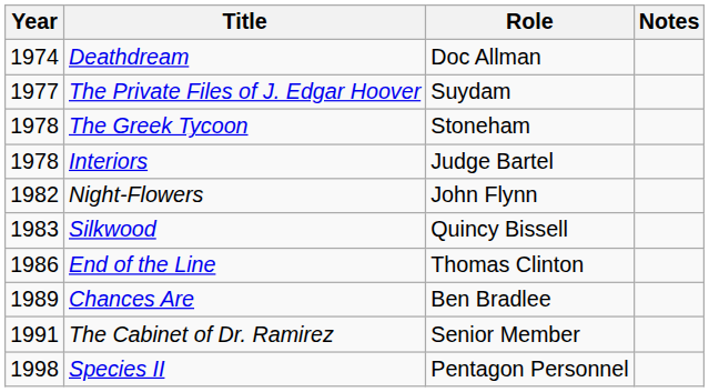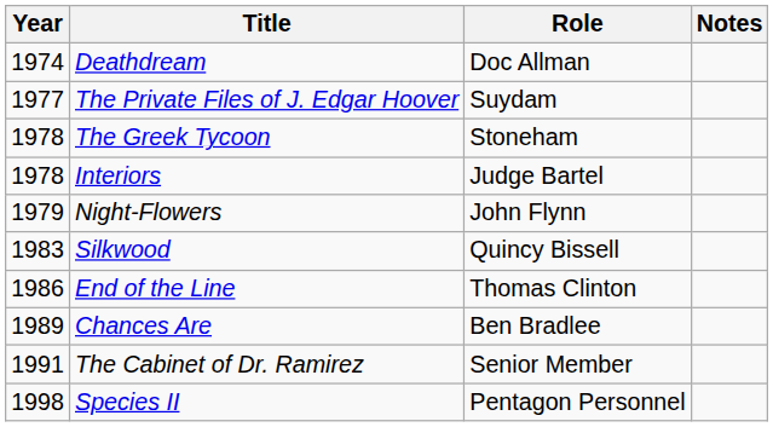 <table class="wikitable">
 <tr>
 <th>Year</th>
 <th>Title</th>
 <th>Role</th>
 <th>Notes</th>
 </tr>
 <tr>
 <td>1974</td>
 <td><em><a href='#'>Deathdream</a></em></td>
 <td>Doc Allman</td>
 <td></td>
 </tr>
 <tr>
 <td>1977</td>
 <td><em><a href='#'>The Private Files of J. Edgar Hoover</a></em></td>
 <td>Suydam</td>
 <td></td>
 </tr>
 <tr>
 <td>1978</td>
 <td><em><a href='#'>The Greek Tycoon</a></em></td>
 <td>Stoneham</td>
 <td></td>
 </tr>
 <tr>
 <td>1978</td>
 <td><em><a href='#'>Interiors</a></em></td>
 <td>Judge Bartel</td>
 <td></td>
 </tr>
 <tr>
-<td>1982</td>
+<td>1979</td>
 <td><em>Night-Flowers</em></td>
 <td>John Flynn</td>
 <td></td>
 </tr>
 <tr>
 <td>1983</td>
 <td><em><a href='#'>Silkwood</a></em></td>
 <td>Quincy Bissell</td>
 <td></td>
 </tr>
 <tr>
 <td>1986</td>
 <td><em><a href='#'>End of the Line</a></em></td>
 <td>Thomas Clinton</td>
 <td></td>
 </tr>
 <tr>
 <td>1989</td>
 <td><em><a href='#'>Chances Are</a></em></td>
 <td>Ben Bradlee</td>
 <td></td>
 </tr>
 <tr>
 <td>1991</td>
 <td><em>The Cabinet of Dr. Ramirez</em></td>
 <td>Senior Member</td>
 <td></td>
 </tr>
 <tr>
 <td>1998</td>
 <td><em><a href='#'>Species II</a></em></td>
 <td>Pentagon Personnel</td>
 <td></td>
 </tr>
 </table>
